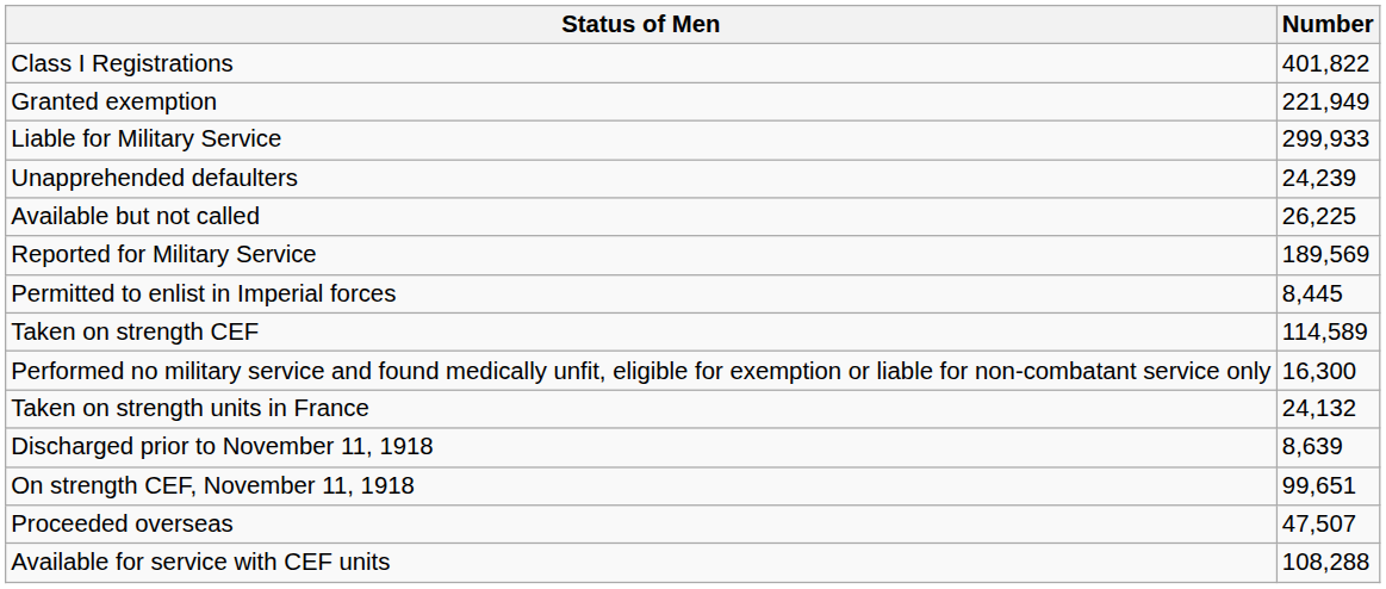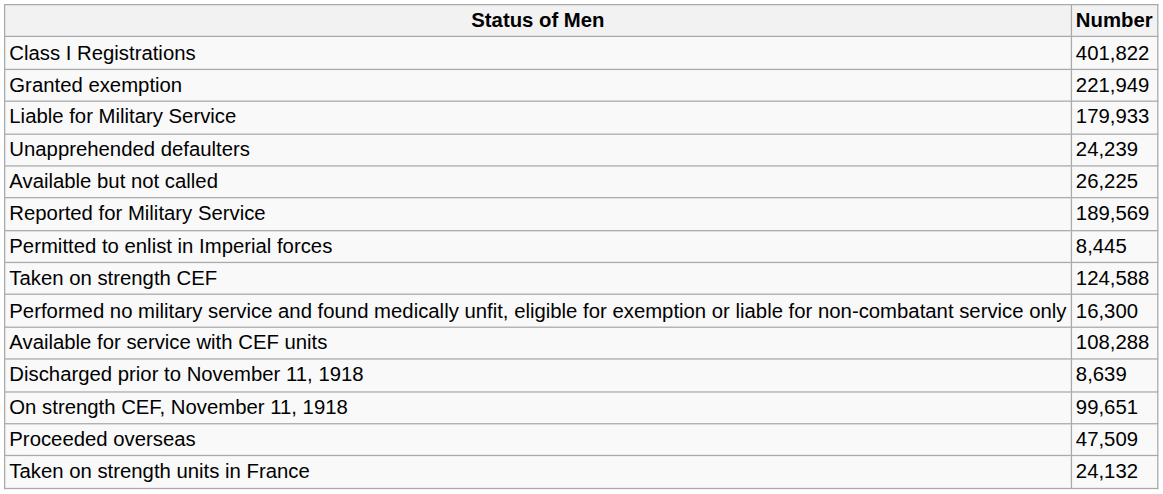 <table class="wikitable mw-collapsible mw-collapsed col2right">
 <tr>
 <th scope=col>Status of Men</th>
 <th scope=col>Number</th>
 </tr>
 <tr>
 <td>Class I Registrations</td>
 <td>401,822</td>
 </tr>
 <tr>
 <td>Granted exemption</td>
 <td>221,949</td>
 </tr>
 <tr>
 <td>Liable for Military Service</td>
-<td>299,933</td>
+<td>179,933</td>
 </tr>
 <tr>
 <td>Unapprehended defaulters</td>
 <td>24,239</td>
 </tr>
 <tr>
 <td>Available but not called</td>
 <td>26,225</td>
 </tr>
 <tr>
 <td>Reported for Military Service</td>
 <td>189,569</td>
 </tr>
 <tr>
 <td>Permitted to enlist in Imperial forces</td>
 <td>8,445</td>
 </tr>
 <tr>
 <td>Taken on strength CEF</td>
-<td>114,589</td>
+<td>124,588</td>
 </tr>
 <tr>
 <td>Performed no military service and found medically unfit, eligible for exemption or liable for non-combatant service only</td>
 <td>16,300</td>
 </tr>
 <tr>
-<td>Taken on strength units in France</td>
-<td>24,132</td>
+<td>Available for service with CEF units</td>
+<td>108,288</td>
 </tr>
 <tr>
 <td>Discharged prior to November 11, 1918</td>
 <td>8,639</td>
 </tr>
 <tr>
 <td>On strength CEF, November 11, 1918</td>
 <td>99,651</td>
 </tr>
 <tr>
 <td>Proceeded overseas</td>
-<td>47,507</td>
+<td>47,509</td>
 </tr>
 <tr>
-<td>Available for service with CEF units</td>
-<td>108,288</td>
+<td>Taken on strength units in France</td>
+<td>24,132</td>
 </tr>
 </table>
